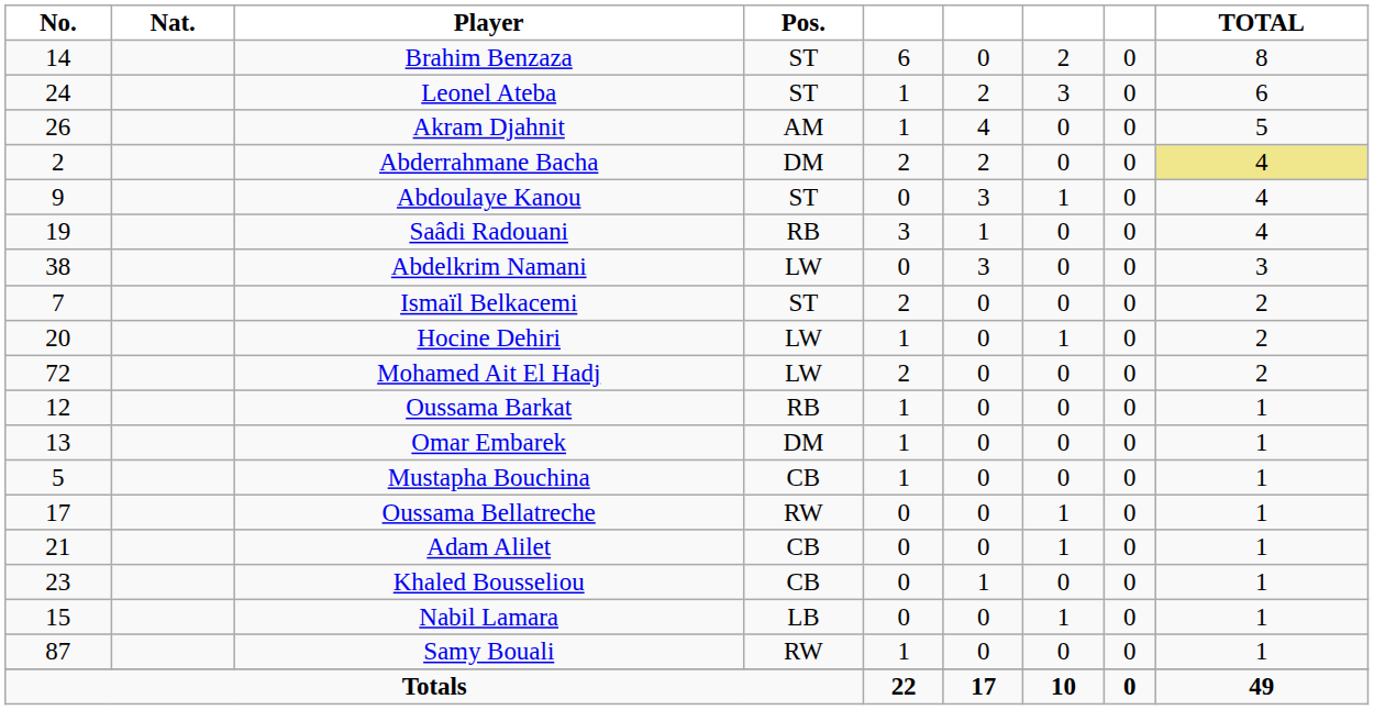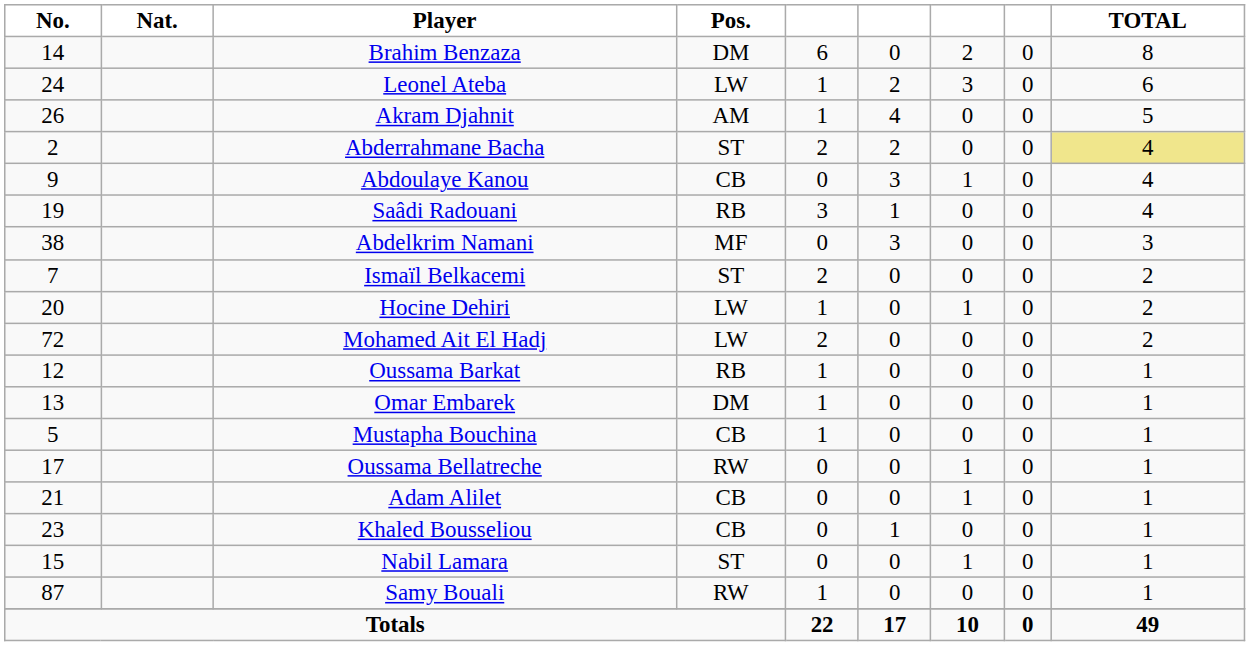 <table class="wikitable sortable alternance" style="font-size:95%; text-align:center; line-height:14px; width:65%;">
 <tr>
 <th style="background:white; color:black; text-align:center;">No.</th>
 <th style="background:white; color:black; text-align:center;">Nat.</th>
 <th style="background:white; color:black; text-align:center;">Player</th>
 <th style="background:white; color:black; text-align:center;">Pos.</th>
 <th style="background:white; color:black; text-align:center;"></th>
 <th style="background:white; color:black; text-align:center;"></th>
 <th style="background:white; color:black; text-align:center;"></th>
 <th style="background:white; color:black; text-align:center;"></th>
 <th style="background:white; color:black; text-align:center;">TOTAL</th>
 </tr>
 <tr>
 <td>14</td>
 <td></td>
 <td><a href='#'>Brahim Benzaza</a></td>
-<td>ST</td>
+<td>DM</td>
 <td>6</td>
 <td>0</td>
 <td>2</td>
 <td>0</td>
 <td>8</td>
 </tr>
 <tr>
 <td>24</td>
 <td></td>
 <td><a href='#'>Leonel Ateba</a></td>
-<td>ST</td>
+<td>LW</td>
 <td>1</td>
 <td>2</td>
 <td>3</td>
 <td>0</td>
 <td>6</td>
 </tr>
 <tr>
 <td>26</td>
 <td></td>
 <td><a href='#'>Akram Djahnit</a></td>
 <td>AM</td>
 <td>1</td>
 <td>4</td>
 <td>0</td>
 <td>0</td>
 <td>5</td>
 </tr>
 <tr>
 <td>2</td>
 <td></td>
 <td><a href='#'>Abderrahmane Bacha</a></td>
-<td>DM</td>
+<td>ST</td>
 <td>2</td>
 <td>2</td>
 <td>0</td>
 <td>0</td>
 <td style="background: khaki;">4</td>
 </tr>
 <tr>
 <td>9</td>
 <td></td>
 <td><a href='#'>Abdoulaye Kanou</a></td>
-<td>ST</td>
+<td>CB</td>
 <td>0</td>
 <td>3</td>
 <td>1</td>
 <td>0</td>
 <td>4</td>
 </tr>
 <tr>
 <td>19</td>
 <td></td>
 <td><a href='#'>Saâdi Radouani</a></td>
 <td>RB</td>
 <td>3</td>
 <td>1</td>
 <td>0</td>
 <td>0</td>
 <td>4</td>
 </tr>
 <tr>
 <td>38</td>
 <td></td>
 <td><a href='#'>Abdelkrim Namani</a></td>
-<td>LW</td>
+<td>MF</td>
 <td>0</td>
 <td>3</td>
 <td>0</td>
 <td>0</td>
 <td>3</td>
 </tr>
 <tr>
 <td>7</td>
 <td></td>
 <td><a href='#'>Ismaïl Belkacemi</a></td>
 <td>ST</td>
 <td>2</td>
 <td>0</td>
 <td>0</td>
 <td>0</td>
 <td>2</td>
 </tr>
 <tr>
 <td>20</td>
 <td></td>
 <td><a href='#'>Hocine Dehiri</a></td>
 <td>LW</td>
 <td>1</td>
 <td>0</td>
 <td>1</td>
 <td>0</td>
 <td>2</td>
 </tr>
 <tr>
 <td>72</td>
 <td></td>
 <td><a href='#'>Mohamed Ait El Hadj</a></td>
 <td>LW</td>
 <td>2</td>
 <td>0</td>
 <td>0</td>
 <td>0</td>
 <td>2</td>
 </tr>
 <tr>
 <td>12</td>
 <td></td>
 <td><a href='#'>Oussama Barkat</a></td>
 <td>RB</td>
 <td>1</td>
 <td>0</td>
 <td>0</td>
 <td>0</td>
 <td>1</td>
 </tr>
 <tr>
 <td>13</td>
 <td></td>
 <td><a href='#'>Omar Embarek</a></td>
 <td>DM</td>
 <td>1</td>
 <td>0</td>
 <td>0</td>
 <td>0</td>
 <td>1</td>
 </tr>
 <tr>
 <td>5</td>
 <td></td>
 <td><a href='#'>Mustapha Bouchina</a></td>
 <td>CB</td>
 <td>1</td>
 <td>0</td>
 <td>0</td>
 <td>0</td>
 <td>1</td>
 </tr>
 <tr>
 <td>17</td>
 <td></td>
 <td><a href='#'>Oussama Bellatreche</a></td>
 <td>RW</td>
 <td>0</td>
 <td>0</td>
 <td>1</td>
 <td>0</td>
 <td>1</td>
 </tr>
 <tr>
 <td>21</td>
 <td></td>
 <td><a href='#'>Adam Alilet</a></td>
 <td>CB</td>
 <td>0</td>
 <td>0</td>
 <td>1</td>
 <td>0</td>
 <td>1</td>
 </tr>
 <tr>
 <td>23</td>
 <td></td>
 <td><a href='#'>Khaled Bousseliou</a></td>
 <td>CB</td>
 <td>0</td>
 <td>1</td>
 <td>0</td>
 <td>0</td>
 <td>1</td>
 </tr>
 <tr>
 <td>15</td>
 <td></td>
 <td><a href='#'>Nabil Lamara</a></td>
-<td>LB</td>
+<td>ST</td>
 <td>0</td>
 <td>0</td>
 <td>1</td>
 <td>0</td>
 <td>1</td>
 </tr>
 <tr>
 <td>87</td>
 <td></td>
 <td><a href='#'>Samy Bouali</a></td>
 <td>RW</td>
 <td>1</td>
 <td>0</td>
 <td>0</td>
 <td>0</td>
 <td>1</td>
 </tr>
 <tr>
 </tr>
 <tr class="sortbottom">
 <td colspan="4"><strong>Totals</strong></td>
 <td><strong>22</strong></td>
 <td><strong>17</strong></td>
 <td><strong>10</strong></td>
 <td><strong>0</strong></td>
 <td><strong>49</strong></td>
 </tr>
 </table>
